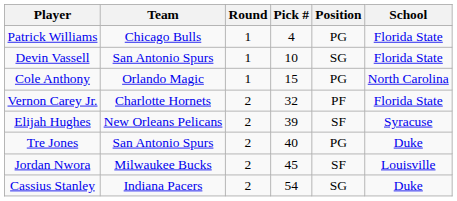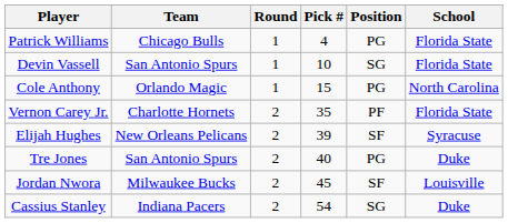 <table class="wikitable" style="text-align:center;">
 <tr>
 <th>Player</th>
 <th>Team</th>
 <th>Round</th>
 <th>Pick #</th>
 <th>Position</th>
 <th>School</th>
 </tr>
 <tr>
 <td><a href='#'>Patrick Williams</a></td>
 <td><a href='#'>Chicago Bulls</a></td>
 <td>1</td>
 <td>4</td>
 <td>PG</td>
 <td><a href='#'>Florida State</a></td>
 </tr>
 <tr>
 <td><a href='#'>Devin Vassell</a></td>
 <td><a href='#'>San Antonio Spurs</a></td>
 <td>1</td>
 <td>10</td>
 <td>SG</td>
 <td><a href='#'>Florida State</a></td>
 </tr>
 <tr>
 <td><a href='#'>Cole Anthony</a></td>
 <td><a href='#'>Orlando Magic</a></td>
 <td>1</td>
 <td>15</td>
 <td>PG</td>
 <td><a href='#'>North Carolina</a></td>
 </tr>
 <tr>
 <td><a href='#'>Vernon Carey Jr.</a></td>
 <td><a href='#'>Charlotte Hornets</a></td>
 <td>2</td>
-<td>32</td>
+<td>35</td>
 <td>PF</td>
 <td><a href='#'>Florida State</a></td>
 </tr>
 <tr>
 <td><a href='#'>Elijah Hughes</a></td>
 <td><a href='#'>New Orleans Pelicans</a></td>
 <td>2</td>
 <td>39</td>
 <td>SF</td>
 <td><a href='#'>Syracuse</a></td>
 </tr>
 <tr>
 <td><a href='#'>Tre Jones</a></td>
 <td><a href='#'>San Antonio Spurs</a></td>
 <td>2</td>
 <td>40</td>
 <td>PG</td>
 <td><a href='#'>Duke</a></td>
 </tr>
 <tr>
 <td><a href='#'>Jordan Nwora</a></td>
 <td><a href='#'>Milwaukee Bucks</a></td>
 <td>2</td>
 <td>45</td>
 <td>SF</td>
 <td><a href='#'>Louisville</a></td>
 </tr>
 <tr>
 <td><a href='#'>Cassius Stanley</a></td>
 <td><a href='#'>Indiana Pacers</a></td>
 <td>2</td>
 <td>54</td>
 <td>SG</td>
 <td><a href='#'>Duke</a></td>
 </tr>
 </table>
